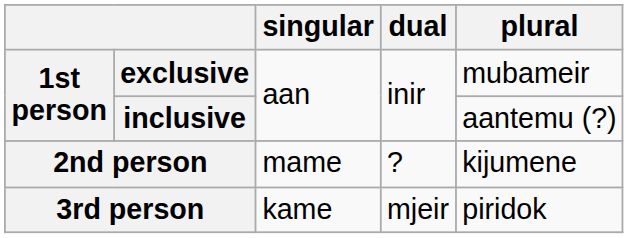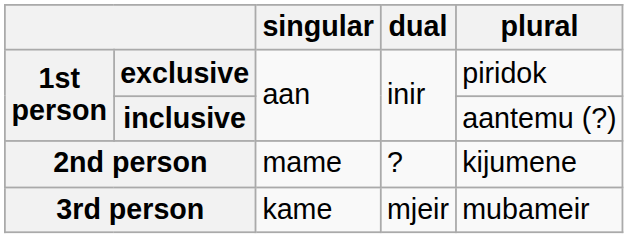 <table class="wikitable">
 <tr>
 <th colspan="2"></th>
 <th>singular</th>
 <th>dual</th>
 <th>plural</th>
 </tr>
 <tr>
 <th rowspan="2">1st<br>person</th>
 <th>exclusive</th>
 <td rowspan="2">aan</td>
 <td rowspan="2">inir</td>
-<td>mubameir</td>
+<td>piridok</td>
 </tr>
 <tr>
 <th>inclusive</th>
 <td>aantemu (?)</td>
 </tr>
 <tr>
 <th colspan="2">2nd person</th>
 <td>mame</td>
 <td>?</td>
 <td>kijumene</td>
 </tr>
 <tr>
 <th colspan="2">3rd person</th>
 <td>kame</td>
 <td>mjeir</td>
-<td>piridok</td>
+<td>mubameir</td>
 </tr>
 </table>
